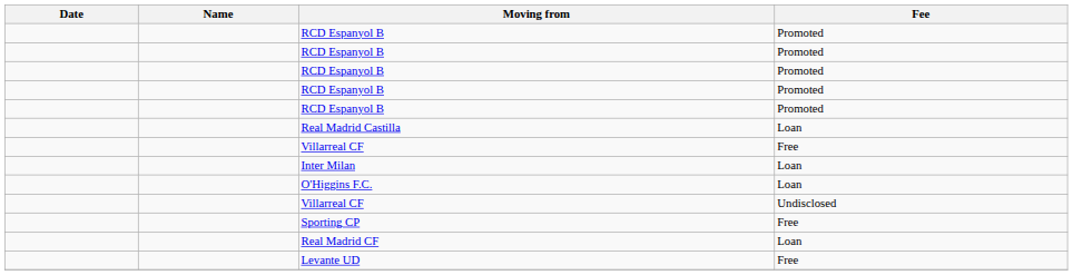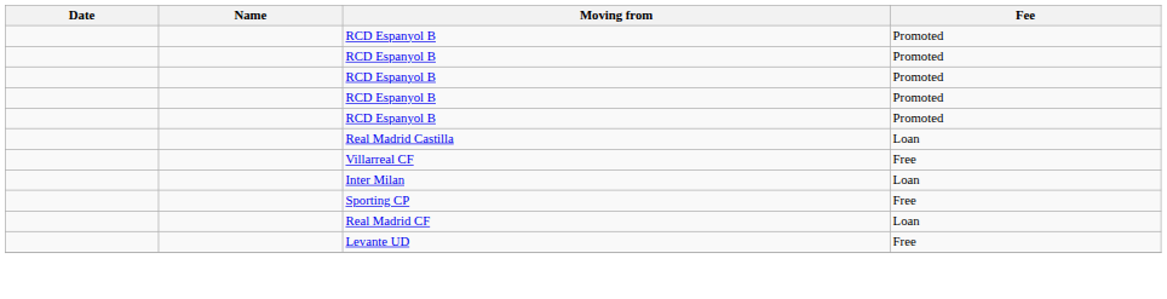 <table class="wikitable sortable" width=90%>
 <tr>
 <th>Date</th>
 <th>Name</th>
 <th>Moving from</th>
 <th>Fee</th>
 </tr>
 <tr>
 <td></td>
 <td> </td>
 <td> <a href='#'>RCD Espanyol B</a></td>
 <td>Promoted</td>
 </tr>
 <tr>
 <td></td>
 <td> </td>
 <td> <a href='#'>RCD Espanyol B</a></td>
 <td>Promoted</td>
 </tr>
 <tr>
 <td></td>
 <td> </td>
 <td> <a href='#'>RCD Espanyol B</a></td>
 <td>Promoted</td>
 </tr>
 <tr>
 <td></td>
 <td> </td>
 <td> <a href='#'>RCD Espanyol B</a></td>
 <td>Promoted</td>
 </tr>
 <tr>
 <td></td>
 <td> </td>
 <td> <a href='#'>RCD Espanyol B</a></td>
 <td>Promoted</td>
 </tr>
 <tr>
 <td></td>
 <td> </td>
 <td> <a href='#'>Real Madrid Castilla</a></td>
 <td>Loan</td>
 </tr>
 <tr>
 <td></td>
 <td> </td>
 <td> <a href='#'>Villarreal CF</a></td>
 <td>Free</td>
 </tr>
 <tr>
 <td></td>
 <td> </td>
 <td> <a href='#'>Inter Milan</a></td>
 <td>Loan</td>
 </tr>
 <tr>
 <td></td>
 <td> </td>
-<td> <a href='#'>O'Higgins F.C.</a></td>
-<td>Loan</td>
-</tr>
-<tr>
-<td></td>
-<td> </td>
-<td> <a href='#'>Villarreal CF</a></td>
-<td>Undisclosed</td>
-</tr>
-<tr>
-<td></td>
-<td> </td>
 <td> <a href='#'>Sporting CP</a></td>
 <td>Free</td>
 </tr>
 <tr>
 <td></td>
 <td> </td>
 <td> <a href='#'>Real Madrid CF</a></td>
 <td>Loan</td>
 </tr>
 <tr>
 <td></td>
 <td> </td>
 <td> <a href='#'>Levante UD</a></td>
 <td>Free</td>
 </tr>
 <tr>
 </tr>
 </table>
